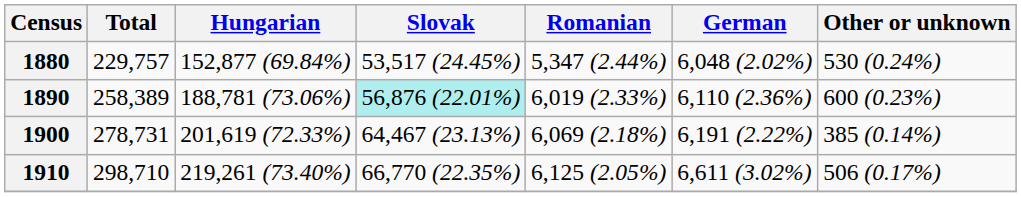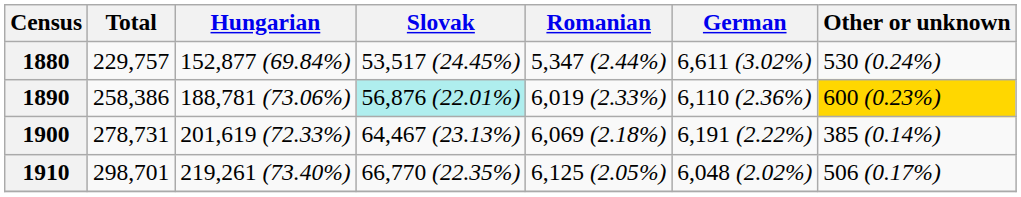 <table class="wikitable">
 <tr>
 <th>Census</th>
 <th>Total</th>
 <th><a href='#'>Hungarian</a></th>
 <th><a href='#'>Slovak</a></th>
 <th><a href='#'>Romanian</a></th>
 <th><a href='#'>German</a></th>
 <th>Other or unknown</th>
 </tr>
 <tr>
 <th>1880</th>
 <td>229,757</td>
 <td>152,877 <em>(69.84%)</em></td>
 <td>53,517 <em>(24.45%)</em></td>
 <td>5,347 <em>(2.44%)</em></td>
-<td>6,048 <em>(2.02%)</em></td>
+<td>6,611 <em>(3.02%)</em></td>
 <td>530 <em>(0.24%)</em></td>
 </tr>
 <tr>
 <th>1890</th>
-<td>258,389</td>
+<td>258,386</td>
 <td>188,781 <em>(73.06%)</em></td>
 <td style="background: paleturquoise;">56,876 <em>(22.01%)</em></td>
 <td>6,019 <em>(2.33%)</em></td>
 <td>6,110 <em>(2.36%)</em></td>
-<td>600 <em>(0.23%)</em></td>
+<td style="background: gold;">600 <em>(0.23%)</em></td>
 </tr>
 <tr>
 <th>1900</th>
 <td>278,731</td>
 <td>201,619 <em>(72.33%)</em></td>
 <td>64,467 <em>(23.13%)</em></td>
 <td>6,069 <em>(2.18%)</em></td>
 <td>6,191 <em>(2.22%)</em></td>
 <td>385 <em>(0.14%)</em></td>
 </tr>
 <tr>
 <th>1910</th>
-<td>298,710</td>
+<td>298,701</td>
 <td>219,261 <em>(73.40%)</em></td>
 <td>66,770 <em>(22.35%)</em></td>
 <td>6,125 <em>(2.05%)</em></td>
-<td>6,611 <em>(3.02%)</em></td>
+<td>6,048 <em>(2.02%)</em></td>
 <td>506 <em>(0.17%)</em></td>
 </tr>
 <tr>
 </tr>
 </table>
